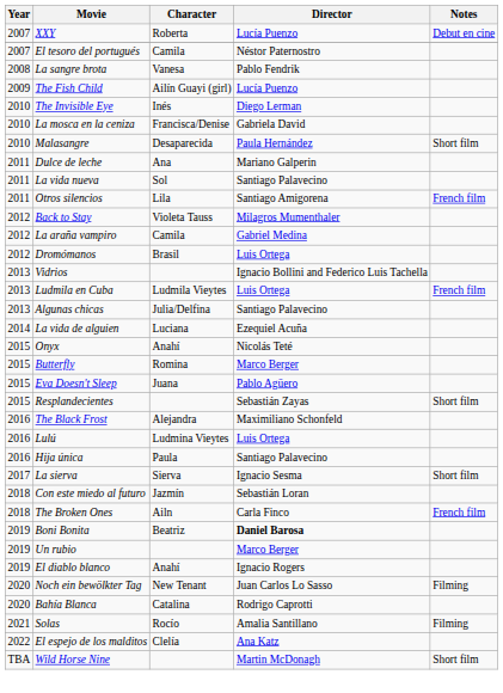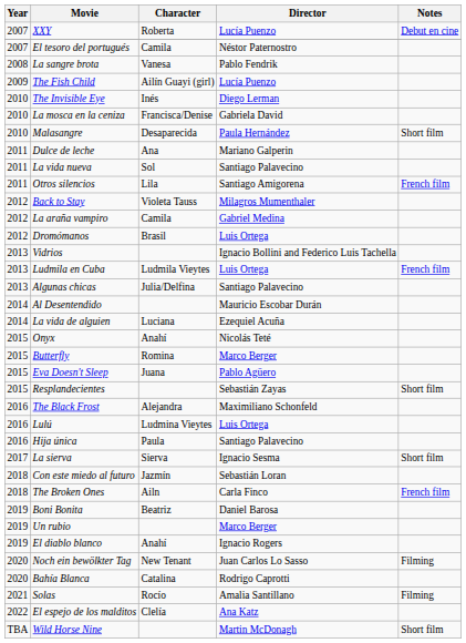 <table class="wikitable" style="font-size: 90%;">
 <tr>
 <th>Year</th>
 <th>Movie</th>
 <th>Character</th>
 <th>Director</th>
 <th>Notes</th>
 </tr>
 <tr>
 <td>2007</td>
 <td><em><a href='#'>XXY</a></em></td>
 <td>Roberta</td>
 <td><a href='#'>Lucía Puenzo</a></td>
 <td><a href='#'>Debut en cine</a></td>
 </tr>
 <tr>
 </tr>
 <tr>
 <td>2007</td>
 <td><em>El tesoro del portugués</em></td>
 <td>Camila</td>
 <td>Néstor Paternostro</td>
 <td></td>
 </tr>
 <tr>
 <td>2008</td>
 <td><em>La sangre brota</em></td>
 <td>Vanesa</td>
 <td>Pablo Fendrik</td>
 <td></td>
 </tr>
 <tr>
 <td>2009</td>
 <td><em><a href='#'>The Fish Child</a></em></td>
 <td>Ailín Guayi (girl)</td>
 <td><a href='#'>Lucía Puenzo</a></td>
 <td></td>
 </tr>
 <tr>
 <td>2010</td>
 <td><em><a href='#'>The Invisible Eye</a></em></td>
 <td>Inés</td>
 <td><a href='#'>Diego Lerman</a></td>
 <td></td>
 </tr>
 <tr>
 <td>2010</td>
 <td><em>La mosca en la ceniza</em></td>
 <td>Francisca/Denise</td>
 <td>Gabriela David</td>
 <td></td>
 </tr>
 <tr>
 <td>2010</td>
 <td><em>Malasangre</em></td>
 <td>Desaparecida</td>
 <td><a href='#'>Paula Hernández</a></td>
 <td>Short film</td>
 </tr>
 <tr>
 <td>2011</td>
 <td><em>Dulce de leche</em></td>
 <td>Ana</td>
 <td>Mariano Galperin</td>
 <td></td>
 </tr>
 <tr>
 <td>2011</td>
 <td><em>La vida nueva</em></td>
 <td>Sol</td>
 <td>Santiago Palavecino</td>
 <td></td>
 </tr>
 <tr>
 <td>2011</td>
 <td><em>Otros silencios</em></td>
 <td>Lila</td>
 <td>Santiago Amigorena</td>
 <td><a href='#'>French film</a></td>
 </tr>
 <tr>
 <td>2012</td>
 <td><em><a href='#'>Back to Stay</a></em></td>
 <td>Violeta Tauss</td>
 <td><a href='#'>Milagros Mumenthaler</a></td>
 <td></td>
 </tr>
 <tr>
 <td>2012</td>
 <td><em>La araña vampiro</em></td>
 <td>Camila</td>
 <td><a href='#'>Gabriel Medina</a></td>
 <td></td>
 </tr>
 <tr>
 <td>2012</td>
 <td><em>Dromómanos</em></td>
 <td>Brasil</td>
 <td><a href='#'>Luis Ortega</a></td>
 <td></td>
 </tr>
 <tr>
 <td>2013</td>
 <td><em>Vidrios</em></td>
 <td></td>
 <td>Ignacio Bollini and Federico Luis Tachella</td>
 <td></td>
 </tr>
 <tr>
 <td>2013</td>
 <td><em>Ludmila en Cuba</em></td>
 <td>Ludmila Vieytes</td>
 <td><a href='#'>Luis Ortega</a></td>
 <td><a href='#'>French film</a></td>
 </tr>
 <tr>
 <td>2013</td>
 <td><em>Algunas chicas</em></td>
 <td>Julia/Delfina</td>
 <td>Santiago Palavecino</td>
 <td></td>
 </tr>
 <tr>
 <td>2014</td>
+<td><em>Al Desentendido</em></td>
+<td></td>
+<td>Mauricio Escobar Durán</td>
+<td></td>
+</tr>
+<tr>
+<td>2014</td>
 <td><em>La vida de alguien</em></td>
 <td>Luciana</td>
 <td>Ezequiel Acuña</td>
 <td></td>
 </tr>
 <tr>
 <td>2015</td>
 <td><em>Onyx</em></td>
 <td>Anahí</td>
 <td>Nicolás Teté</td>
 <td></td>
 </tr>
 <tr>
 <td>2015</td>
 <td><em><a href='#'>Butterfly</a></em></td>
 <td>Romina</td>
 <td><a href='#'>Marco Berger</a></td>
 <td></td>
 </tr>
 <tr>
 <td>2015</td>
 <td><em><a href='#'>Eva Doesn't Sleep</a></em></td>
 <td>Juana</td>
 <td><a href='#'>Pablo Agüero</a></td>
 <td></td>
 </tr>
 <tr>
 <td>2015</td>
 <td><em>Resplandecientes</em></td>
 <td></td>
 <td>Sebastián Zayas</td>
 <td>Short film</td>
 </tr>
 <tr>
 <td>2016</td>
 <td><em><a href='#'>The Black Frost</a></em></td>
 <td>Alejandra</td>
 <td>Maximiliano Schonfeld</td>
 <td></td>
 </tr>
 <tr>
 <td>2016</td>
 <td><em>Lulú</em></td>
 <td>Ludmina Vieytes</td>
 <td><a href='#'>Luis Ortega</a></td>
 <td></td>
 </tr>
 <tr>
 <td>2016</td>
 <td><em>Hija única</em></td>
 <td>Paula</td>
 <td>Santiago Palavecino</td>
 <td></td>
 </tr>
 <tr>
 <td>2017</td>
 <td><em>La sierva</em></td>
 <td>Sierva</td>
 <td>Ignacio Sesma</td>
 <td>Short film</td>
 </tr>
 <tr>
 <td>2018</td>
 <td><em>Con este miedo al futuro</em></td>
 <td>Jazmín</td>
 <td>Sebastián Loran</td>
 <td></td>
 </tr>
 <tr>
 <td>2018</td>
 <td><em>The Broken Ones</em></td>
 <td>Ailn</td>
 <td>Carla Finco</td>
 <td><a href='#'>French film</a></td>
 </tr>
 <tr>
 <td>2019</td>
 <td><em>Boni Bonita</em></td>
 <td>Beatriz</td>
-<td><strong>Daniel Barosa</strong></td>
+<td>Daniel Barosa</td>
 <td></td>
 </tr>
 <tr>
 <td>2019</td>
 <td><em>Un rubio</em></td>
 <td></td>
 <td><a href='#'>Marco Berger</a></td>
 <td></td>
 </tr>
 <tr>
 <td>2019</td>
 <td><em>El diablo blanco</em></td>
 <td>Anahí</td>
 <td>Ignacio Rogers</td>
 <td></td>
 </tr>
 <tr>
 <td>2020</td>
 <td><em>Noch ein bewölkter Tag</em></td>
 <td>New Tenant</td>
 <td>Juan Carlos Lo Sasso</td>
 <td>Filming</td>
 </tr>
 <tr>
 <td>2020</td>
 <td><em>Bahía Blanca</em></td>
 <td>Catalina</td>
 <td>Rodrigo Caprotti</td>
 <td></td>
 </tr>
 <tr>
 <td>2021</td>
 <td><em>Solas</em></td>
 <td>Rocío</td>
 <td>Amalia Santillano</td>
 <td>Filming</td>
 </tr>
 <tr>
 <td>2022</td>
 <td><em>El espejo de los malditos</em></td>
 <td>Clelía</td>
 <td><a href='#'>Ana Katz</a></td>
 <td></td>
 </tr>
 <tr>
 <td>TBA</td>
 <td><em><a href='#'>Wild Horse Nine</a></em></td>
 <td></td>
 <td><a href='#'>Martin McDonagh</a></td>
 <td>Short film</td>
 </tr>
 </table>
